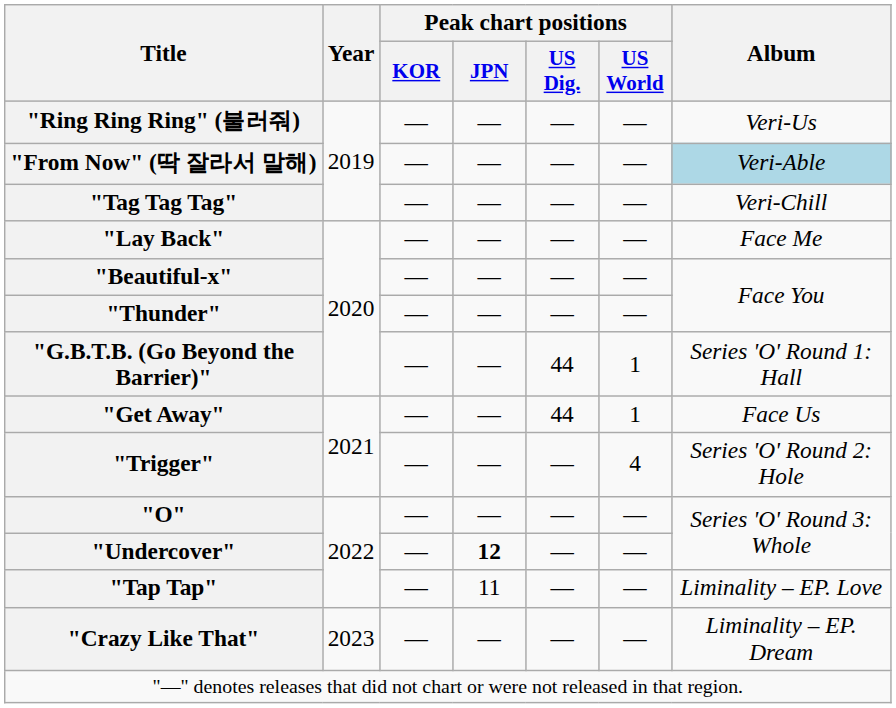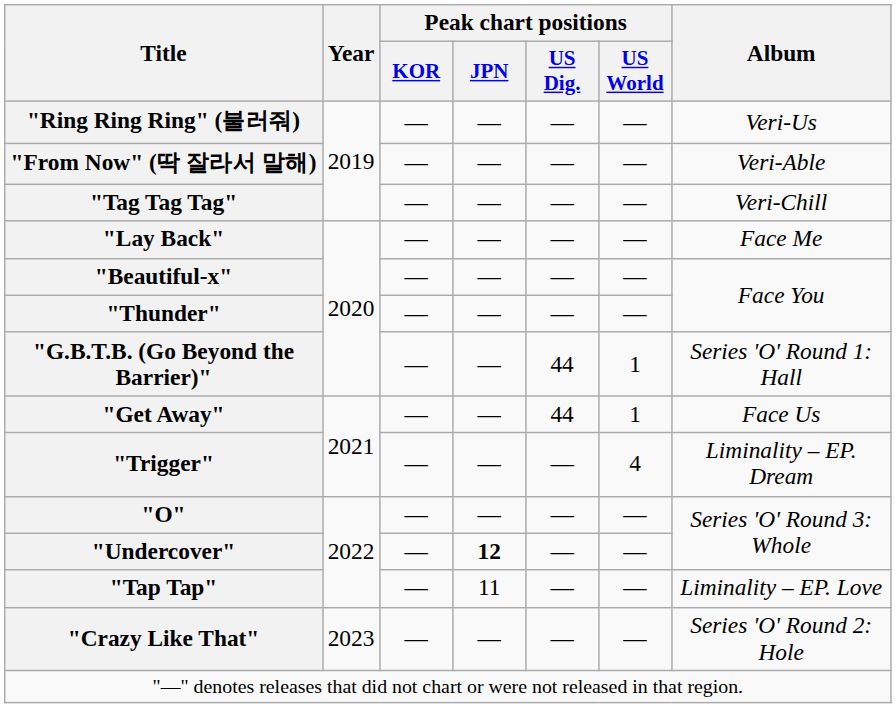 <table class="wikitable plainrowheaders" style="text-align:center;">
 <tr>
 <th scope="col" rowspan="2">Title</th>
 <th scope="col" rowspan="2">Year</th>
 <th scope="col" colspan="4">Peak chart positions</th>
 <th scope="col" rowspan="2">Album</th>
 </tr>
 <tr>
 <th scope="col" style="width:3em;font-size:90%;"><a href='#'>KOR</a><br></th>
 <th scope="col" style="width:3em;font-size:90%;"><a href='#'>JPN</a><br></th>
 <th scope="col" style="width:3em;font-size:90%;"><a href='#'>US<br>Dig.</a><br></th>
 <th scope="col" style="width:3em;font-size:90%;"><a href='#'>US<br>World</a><br></th>
 </tr>
 <tr>
 <th scope="row">"Ring Ring Ring" (불러줘)</th>
 <td rowspan="3">2019</td>
 <td>—</td>
 <td>—</td>
 <td>—</td>
 <td>—</td>
 <td><em>Veri-Us</em></td>
 </tr>
 <tr>
 <th scope="row">"From Now" (딱 잘라서 말해)</th>
 <td>—</td>
 <td>—</td>
 <td>—</td>
 <td>—</td>
-<td style="background: lightblue;"><em>Veri-Able</em></td>
+<td><em>Veri-Able</em></td>
 </tr>
 <tr>
 <th scope="row">"Tag Tag Tag"</th>
 <td>—</td>
 <td>—</td>
 <td>—</td>
 <td>—</td>
 <td><em>Veri-Chill</em></td>
 </tr>
 <tr>
 <th scope="row">"Lay Back"</th>
 <td rowspan="4">2020</td>
 <td>—</td>
 <td>—</td>
 <td>—</td>
 <td>—</td>
 <td><em>Face Me</em></td>
 </tr>
 <tr>
 <th scope="row">"Beautiful-x"</th>
 <td>—</td>
 <td>—</td>
 <td>—</td>
 <td>—</td>
 <td rowspan="2"><em>Face You</em></td>
 </tr>
 <tr>
 <th scope="row">"Thunder"</th>
 <td>—</td>
 <td>—</td>
 <td>—</td>
 <td>—</td>
 </tr>
 <tr>
 <th scope="row">"G.B.T.B. (Go Beyond the Barrier)"</th>
 <td>—</td>
 <td>—</td>
 <td>44</td>
 <td>1</td>
 <td><em>Series 'O' Round 1: Hall</em></td>
 </tr>
 <tr>
 <th scope="row">"Get Away"</th>
 <td rowspan="2">2021</td>
 <td>—</td>
 <td>—</td>
 <td>44</td>
 <td>1</td>
 <td><em>Face Us</em></td>
 </tr>
 <tr>
 <th scope="row">"Trigger"</th>
 <td>—</td>
 <td>—</td>
 <td>—</td>
 <td>4</td>
-<td><em>Series 'O' Round 2: Hole</em></td>
+<td><em>Liminality – EP. Dream</em></td>
 </tr>
 <tr>
 <th scope="row">"O"</th>
 <td rowspan="3">2022</td>
 <td>—</td>
 <td>—</td>
 <td>—</td>
 <td>—</td>
 <td rowspan="2"><em>Series 'O' Round 3: Whole</em></td>
 </tr>
 <tr>
 <th scope="row">"Undercover"</th>
 <td>—</td>
 <td><strong>12</strong></td>
 <td>—</td>
 <td>—</td>
 </tr>
 <tr>
 <th scope="row">"Tap Tap"</th>
 <td>—</td>
 <td>11</td>
 <td>—</td>
 <td>—</td>
 <td><em>Liminality – EP. Love</em></td>
 </tr>
 <tr>
 <th scope="row">"Crazy Like That"</th>
 <td>2023</td>
 <td>—</td>
 <td>—</td>
 <td>—</td>
 <td>—</td>
-<td><em>Liminality – EP. Dream</em></td>
+<td><em>Series 'O' Round 2: Hole</em></td>
 </tr>
 <tr>
 <td colspan="7" style="font-size:85%;">"—" denotes releases that did not chart or were not released in that region.</td>
 </tr>
 </table>
